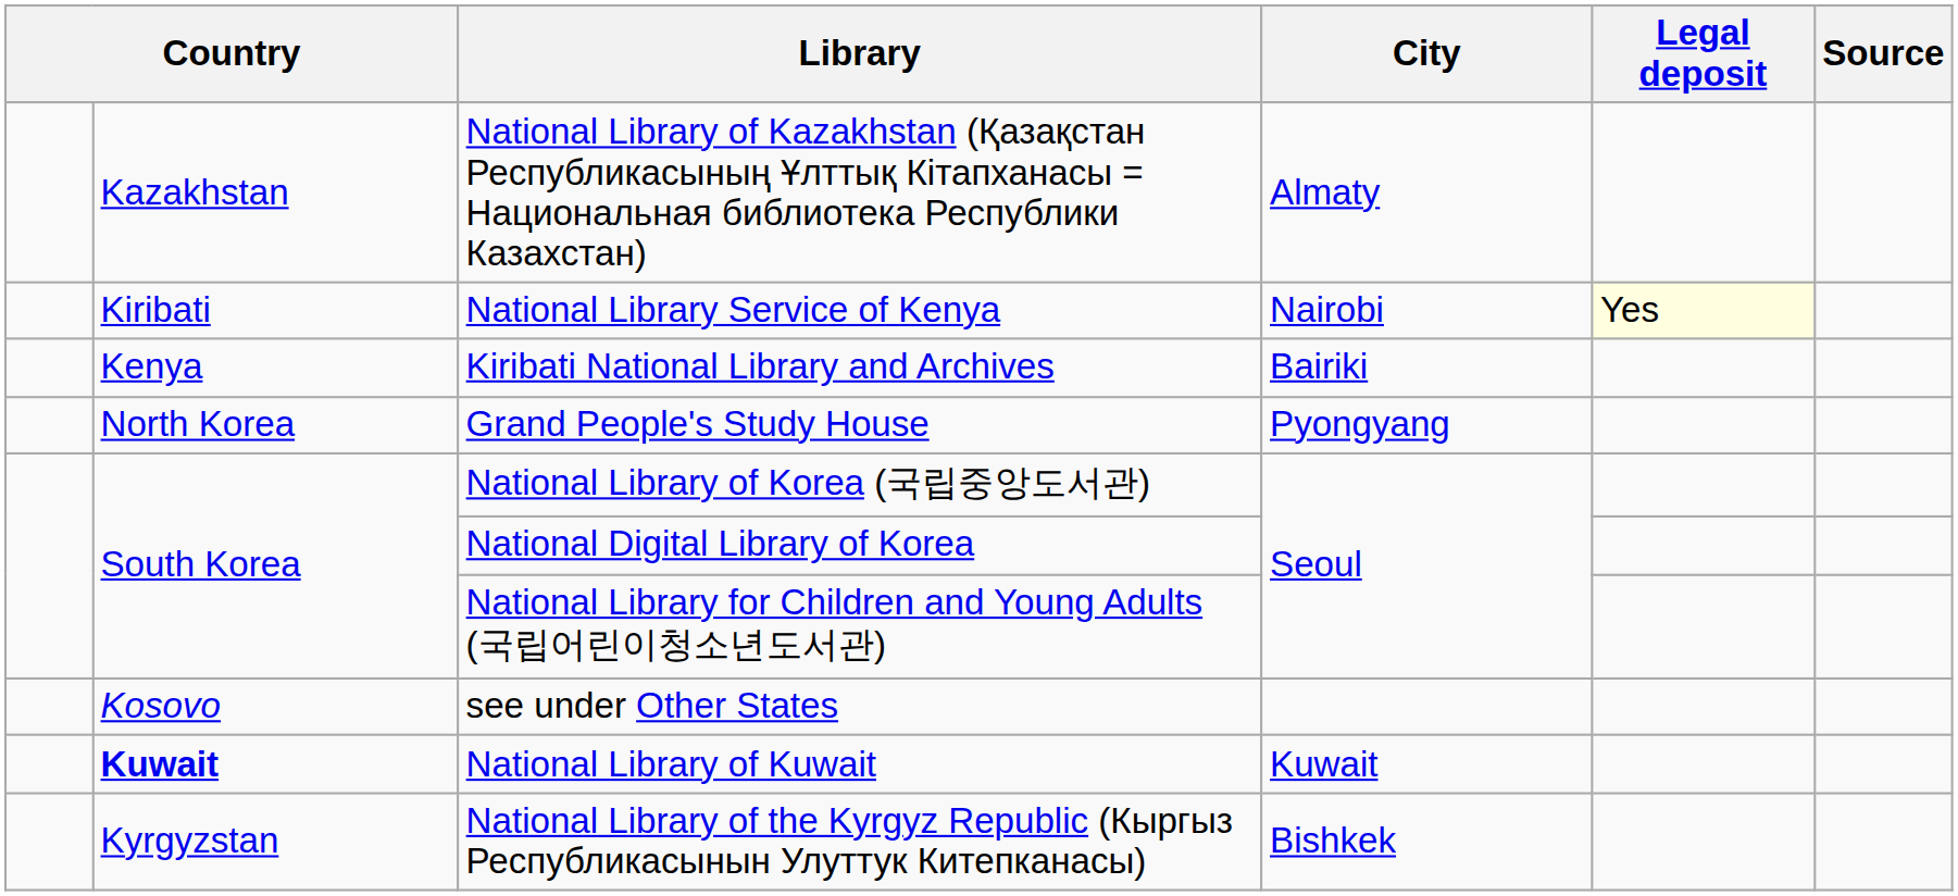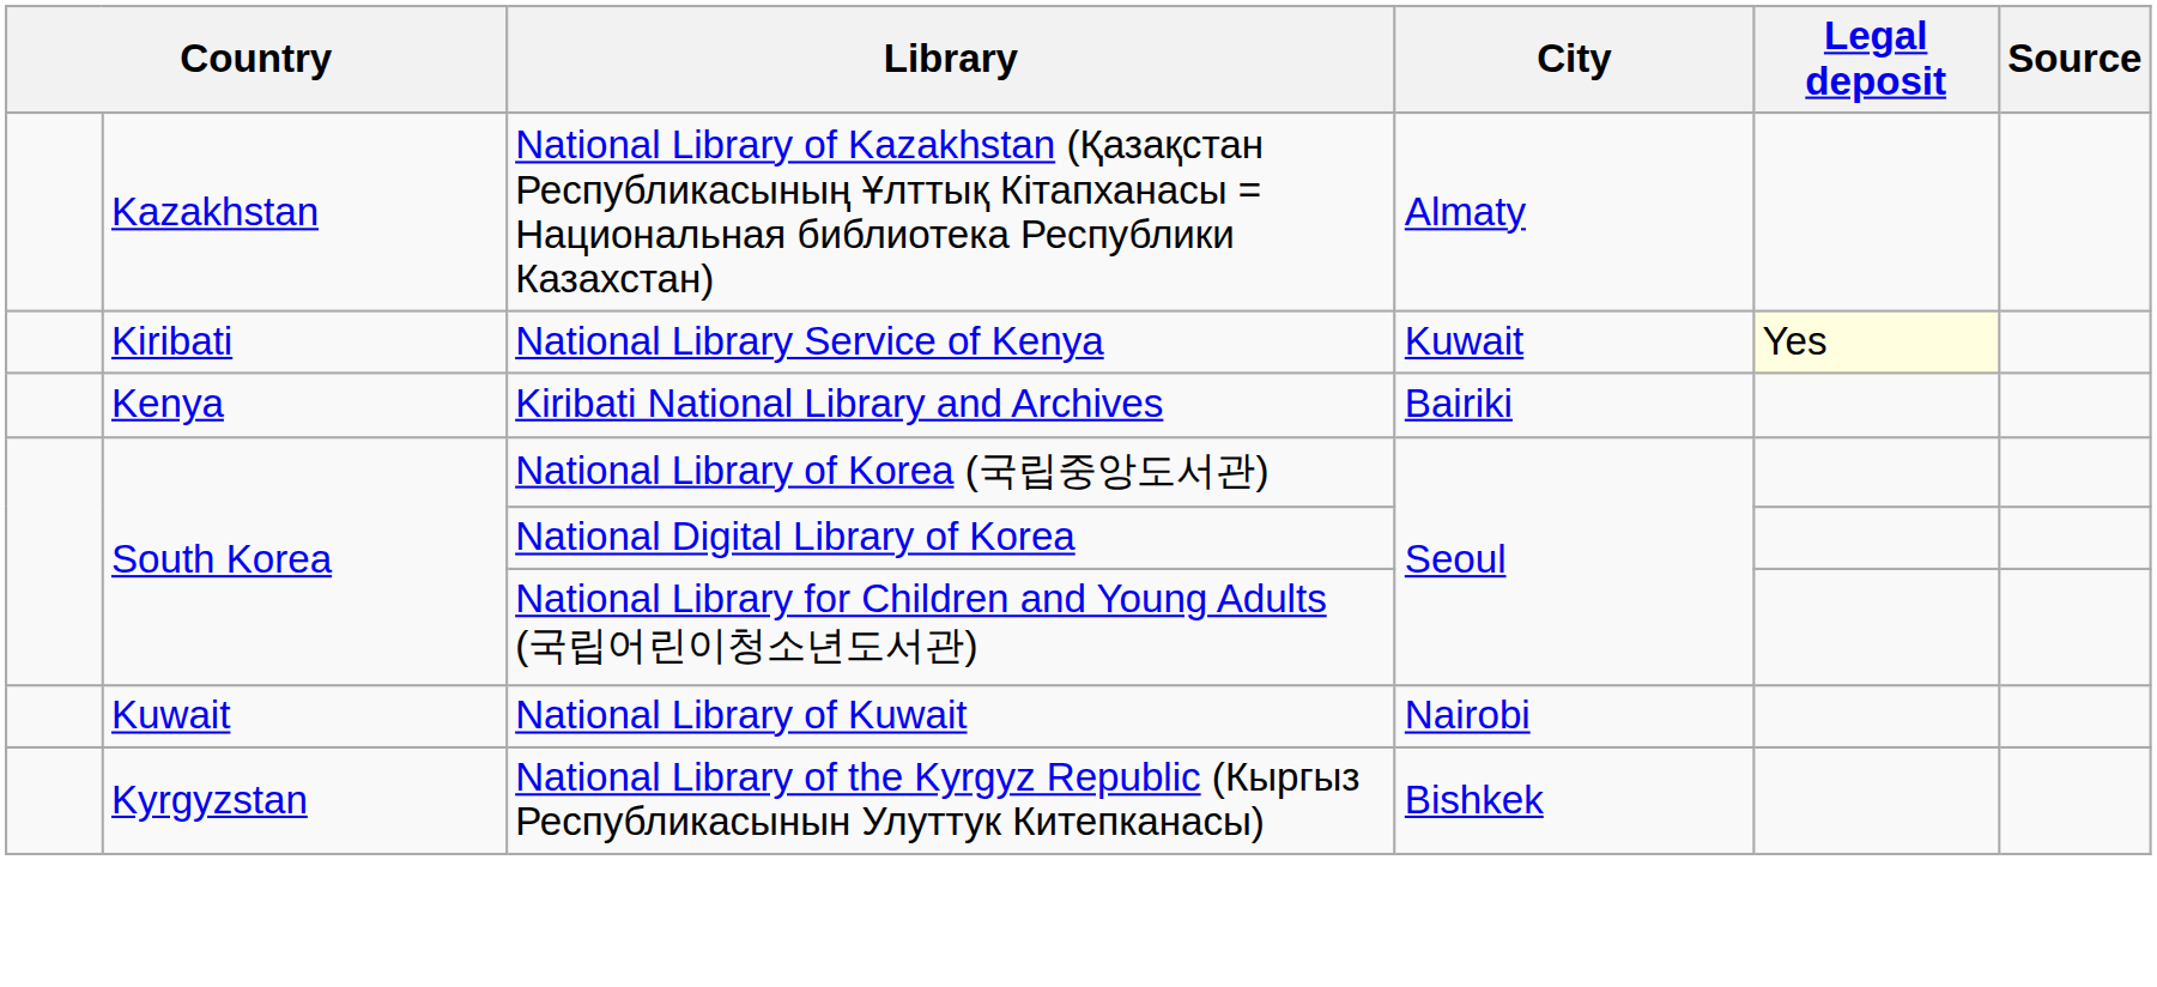 <table class="wikitable" style="width:98%">
 <tr>
 <th colspan=2 style="width:25%">Country</th>
 <th style="width:45%">Library</th>
 <th style="width:18%">City</th>
 <th style="width:12%"><a href='#'>Legal deposit</a></th>
 <th style="width:12%">Source</th>
 </tr>
 <tr>
 <td style="width:5%"></td>
 <td><a href='#'>Kazakhstan</a></td>
 <td><a href='#'>National Library of Kazakhstan</a> (Қазақстан Республикасының Ұлттық Кітапханасы = Национальная библиотека Республики Казахстан)</td>
 <td><a href='#'>Almaty</a></td>
 <td></td>
 <td align="right"></td>
 </tr>
 <tr>
 <td></td>
 <td><a href='#'>Kiribati</a></td>
 <td><a href='#'>National Library Service of Kenya</a></td>
-<td><a href='#'>Nairobi</a></td>
+<td><a href='#'>Kuwait</a></td>
 <td style="background: lightyellow;">Yes</td>
 <td align="right"></td>
 </tr>
 <tr>
 <td></td>
 <td><a href='#'>Kenya</a></td>
 <td><a href='#'>Kiribati National Library and Archives</a></td>
 <td><a href='#'>Bairiki</a></td>
-<td></td>
-<td align="right"></td>
-</tr>
-<tr>
-<td></td>
-<td><a href='#'>North Korea</a></td>
-<td><a href='#'>Grand People's Study House</a></td>
-<td><a href='#'>Pyongyang</a></td>
 <td></td>
 <td align="right"></td>
 </tr>
 <tr>
 <td rowspan="3"></td>
 <td rowspan="3"><a href='#'>South Korea</a></td>
 <td><a href='#'>National Library of Korea</a> (국립중앙도서관)</td>
 <td rowspan="3"><a href='#'>Seoul</a></td>
 <td></td>
 <td align="right"></td>
 </tr>
 <tr>
 <td><a href='#'>National Digital Library of Korea</a></td>
 <td></td>
 <td align="right"></td>
 </tr>
 <tr>
 <td><a href='#'>National Library for Children and Young Adults</a> (국립어린이청소년도서관)</td>
 <td></td>
 <td align="right"></td>
 </tr>
 <tr>
 <td></td>
-<td><em><a href='#'>Kosovo</a></em></td>
-<td> see under <a href='#'>Other States</a></td>
-<td></td>
-<td></td>
-<td></td>
-</tr>
-<tr>
-<td></td>
-<td><strong><a href='#'>Kuwait</a></strong></td>
+<td><a href='#'>Kuwait</a></td>
 <td><a href='#'>National Library of Kuwait</a></td>
-<td><a href='#'>Kuwait</a></td>
+<td><a href='#'>Nairobi</a></td>
 <td></td>
 <td align="right"></td>
 </tr>
 <tr>
 <td></td>
 <td><a href='#'>Kyrgyzstan</a></td>
 <td><a href='#'>National Library of the Kyrgyz Republic</a> (Кыргыз Республикасынын Улуттук Китепканасы)</td>
 <td><a href='#'>Bishkek</a></td>
 <td></td>
 <td align="right"></td>
 </tr>
 </table>
